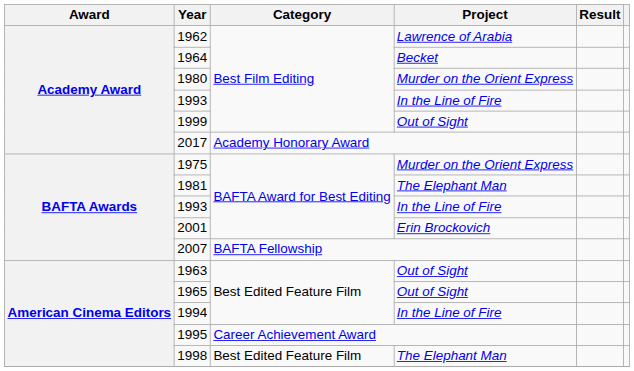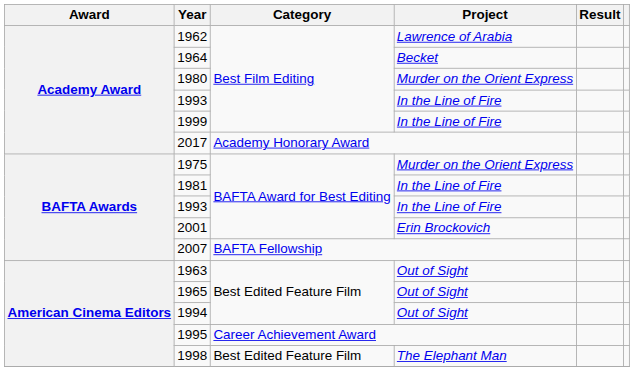 <table class="wikitable sortable plainrowheaders">
 <tr>
 <th scope="col">Award</th>
 <th scope="col">Year</th>
 <th scope="col">Category</th>
 <th scope="col">Project</th>
 <th scope="col">Result</th>
 <th scope="col" class="unsortable"></th>
 </tr>
 <tr>
 <th scope="row" rowspan=6><a href='#'>Academy Award</a></th>
 <td style="text-align:center;">1962</td>
 <td rowspan=5><a href='#'>Best Film Editing</a></td>
 <td><em><a href='#'>Lawrence of Arabia</a></em></td>
 <td></td>
 <td style="text-align:center;"></td>
 </tr>
 <tr>
 <td style="text-align:center;">1964</td>
 <td><em><a href='#'>Becket</a></em></td>
 <td></td>
 <td style="text-align:center;"></td>
 </tr>
 <tr>
 <td style="text-align:center;">1980</td>
 <td><em><a href='#'>Murder on the Orient Express</a></em></td>
 <td></td>
 <td style="text-align:center;"></td>
 </tr>
 <tr>
 <td style="text-align:center;">1993</td>
 <td><em><a href='#'>In the Line of Fire</a></em></td>
 <td></td>
 <td style="text-align:center;"></td>
 </tr>
 <tr>
 <td style="text-align:center;">1999</td>
-<td><em><a href='#'>Out of Sight</a></em></td>
+<td><em><a href='#'>In the Line of Fire</a></em></td>
 <td></td>
 <td style="text-align:center;"></td>
 </tr>
 <tr>
 <td style="text-align:center;">2017</td>
 <td colspan=2><a href='#'>Academy Honorary Award</a></td>
 <td></td>
 <td style="text-align:center;"></td>
 </tr>
 <tr>
 <th scope="row" rowspan=5><a href='#'>BAFTA Awards</a></th>
 <td style="text-align:center;">1975</td>
 <td rowspan=4><a href='#'>BAFTA Award for Best Editing</a></td>
 <td><em><a href='#'>Murder on the Orient Express</a></em></td>
 <td></td>
 <td style="text-align:center;"></td>
 </tr>
 <tr>
 <td style="text-align:center;">1981</td>
-<td><em><a href='#'>The Elephant Man</a></em></td>
+<td><em><a href='#'>In the Line of Fire</a></em></td>
 <td></td>
 <td style="text-align:center;"></td>
 </tr>
 <tr>
 <td style="text-align:center;">1993</td>
 <td><em><a href='#'>In the Line of Fire</a></em></td>
 <td></td>
 <td style="text-align:center;"></td>
 </tr>
 <tr>
 <td style="text-align:center;">2001</td>
 <td><em><a href='#'>Erin Brockovich</a></em></td>
 <td></td>
 <td style="text-align:center;"></td>
 </tr>
 <tr>
 <td style="text-align:center;">2007</td>
 <td colspan=2><a href='#'>BAFTA Fellowship</a></td>
 <td></td>
 <td style="text-align:center;"></td>
 </tr>
 <tr>
 <th scope="row" rowspan=5><a href='#'>American Cinema Editors</a></th>
 <td style="text-align:center;">1963</td>
 <td rowspan=3>Best Edited Feature Film</td>
 <td><em><a href='#'>Out of Sight</a></em></td>
 <td></td>
 <td style="text-align:center;"></td>
 </tr>
 <tr>
 <td style="text-align:center;">1965</td>
 <td><em><a href='#'>Out of Sight</a></em></td>
 <td></td>
 <td style="text-align:center;"></td>
 </tr>
 <tr>
 <td style="text-align:center;">1994</td>
-<td><em><a href='#'>In the Line of Fire</a></em></td>
+<td><em><a href='#'>Out of Sight</a></em></td>
 <td></td>
 <td style="text-align:center;"></td>
 </tr>
 <tr>
 <td style="text-align:center;">1995</td>
 <td colspan=2><a href='#'>Career Achievement Award</a></td>
 <td></td>
 <td style="text-align:center;"></td>
 </tr>
 <tr>
 <td style="text-align:center;">1998</td>
 <td>Best Edited Feature Film</td>
 <td><em><a href='#'>The Elephant Man</a></em></td>
 <td></td>
 <td style="text-align:center;"></td>
 </tr>
 <tr>
 </tr>
 </table>
